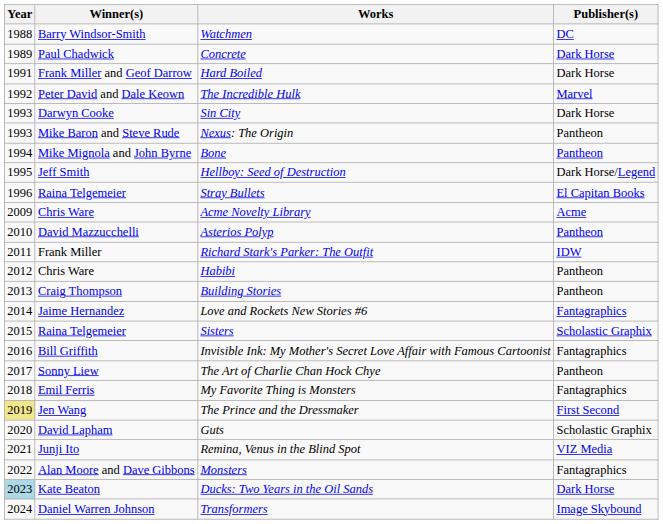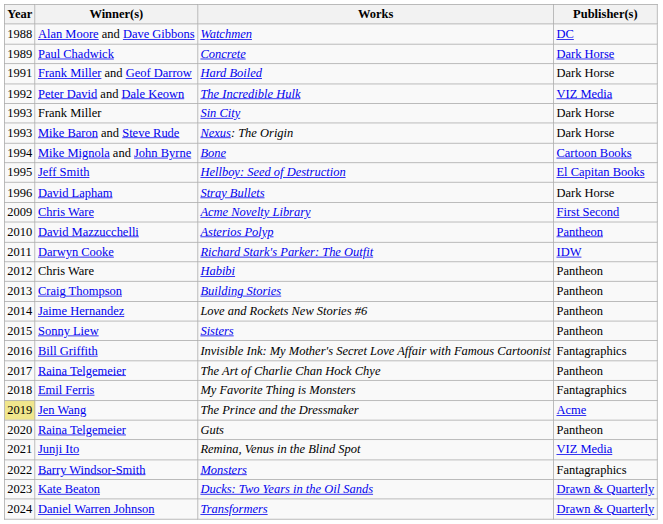 <table class="wikitable">
 <tr>
 <th>Year</th>
 <th>Winner(s)</th>
 <th>Works</th>
 <th>Publisher(s)</th>
 </tr>
 <tr>
 <td>1988</td>
-<td><a href='#'>Barry Windsor-Smith</a></td>
+<td><a href='#'>Alan Moore</a> and <a href='#'>Dave Gibbons</a></td>
 <td><em><a href='#'>Watchmen</a></em></td>
 <td><a href='#'>DC</a></td>
 </tr>
 <tr>
 <td>1989</td>
 <td><a href='#'>Paul Chadwick</a></td>
 <td><a href='#'><em>Concrete</em></a></td>
 <td><a href='#'>Dark Horse</a></td>
 </tr>
 <tr>
 <td>1991</td>
 <td><a href='#'>Frank Miller</a> and <a href='#'>Geof Darrow</a></td>
 <td><a href='#'><em>Hard Boiled</em></a></td>
 <td>Dark Horse</td>
 </tr>
 <tr>
 <td>1992</td>
 <td><a href='#'>Peter David</a> and <a href='#'>Dale Keown</a></td>
 <td><em><a href='#'>The Incredible Hulk</a></em></td>
-<td><a href='#'>Marvel</a></td>
+<td><a href='#'>VIZ Media</a></td>
 </tr>
 <tr>
 <td>1993</td>
-<td><a href='#'>Darwyn Cooke</a></td>
+<td>Frank Miller</td>
 <td><em><a href='#'>Sin City</a></em></td>
 <td>Dark Horse</td>
 </tr>
 <tr>
 <td>1993</td>
 <td><a href='#'>Mike Baron</a> and <a href='#'>Steve Rude</a></td>
 <td><em><a href='#'>Nexus</a>: The Origin</em></td>
-<td>Pantheon</td>
+<td>Dark Horse</td>
 </tr>
 <tr>
 <td>1994</td>
 <td><a href='#'>Mike Mignola</a> and <a href='#'>John Byrne</a></td>
 <td><a href='#'><em>Bone</em></a></td>
-<td><a href='#'>Pantheon</a></td>
+<td><a href='#'>Cartoon Books</a></td>
 </tr>
 <tr>
 <td>1995</td>
 <td><a href='#'>Jeff Smith</a></td>
 <td><em><a href='#'>Hellboy: Seed of Destruction</a></em></td>
-<td>Dark Horse/<a href='#'>Legend</a></td>
+<td><a href='#'>El Capitan Books</a></td>
 </tr>
 <tr>
 <td>1996</td>
-<td><a href='#'>Raina Telgemeier</a></td>
+<td><a href='#'>David Lapham</a></td>
 <td><a href='#'><em>Stray Bullets</em></a></td>
-<td><a href='#'>El Capitan Books</a></td>
+<td>Dark Horse</td>
 </tr>
 <tr>
 <td>2009</td>
 <td><a href='#'>Chris Ware</a></td>
 <td><em><a href='#'>Acme Novelty Library</a></em></td>
-<td><a href='#'>Acme</a></td>
+<td><a href='#'>First Second</a></td>
 </tr>
 <tr>
 <td>2010</td>
 <td><a href='#'>David Mazzucchelli</a></td>
 <td><em><a href='#'>Asterios Polyp</a></em></td>
 <td><a href='#'>Pantheon</a></td>
 </tr>
 <tr>
 <td>2011</td>
-<td>Frank Miller</td>
+<td><a href='#'>Darwyn Cooke</a></td>
 <td><em><a href='#'>Richard Stark's Parker: The Outfit</a></em></td>
 <td><a href='#'>IDW</a></td>
 </tr>
 <tr>
 <td>2012</td>
 <td>Chris Ware</td>
 <td><a href='#'><em>Habibi</em></a></td>
 <td>Pantheon</td>
 </tr>
 <tr>
 <td>2013</td>
 <td><a href='#'>Craig Thompson</a></td>
 <td><em><a href='#'>Building Stories</a></em></td>
 <td>Pantheon</td>
 </tr>
 <tr>
 <td>2014</td>
 <td><a href='#'>Jaime Hernandez</a></td>
 <td><em>Love and Rockets New Stories #6</em></td>
-<td><a href='#'>Fantagraphics</a></td>
+<td>Pantheon</td>
 </tr>
 <tr>
 <td>2015</td>
-<td><a href='#'>Raina Telgemeier</a></td>
+<td><a href='#'>Sonny Liew</a></td>
 <td><a href='#'><em>Sisters</em></a></td>
-<td><a href='#'>Scholastic Graphix</a></td>
+<td>Pantheon</td>
 </tr>
 <tr>
 <td>2016</td>
 <td><a href='#'>Bill Griffith</a></td>
 <td><em>Invisible Ink: My Mother's Secret Love Affair with Famous Cartoonist</em></td>
 <td>Fantagraphics</td>
 </tr>
 <tr>
 <td>2017</td>
-<td><a href='#'>Sonny Liew</a></td>
+<td><a href='#'>Raina Telgemeier</a></td>
 <td><em>The Art of Charlie Chan Hock Chye</em></td>
 <td>Pantheon</td>
 </tr>
 <tr>
 <td>2018</td>
 <td><a href='#'>Emil Ferris</a></td>
 <td><em>My Favorite Thing is Monsters</em></td>
 <td>Fantagraphics</td>
 </tr>
 <tr>
 <td style="background: khaki;">2019</td>
 <td><a href='#'>Jen Wang</a></td>
 <td><em>The Prince and the Dressmaker</em></td>
-<td><a href='#'>First Second</a></td>
+<td><a href='#'>Acme</a></td>
 </tr>
 <tr>
 <td>2020</td>
-<td><a href='#'>David Lapham</a></td>
+<td><a href='#'>Raina Telgemeier</a></td>
 <td><em>Guts</em></td>
-<td>Scholastic Graphix</td>
+<td>Pantheon</td>
 </tr>
 <tr>
 <td>2021</td>
 <td><a href='#'>Junji Ito</a></td>
 <td><em>Remina, Venus in the Blind Spot</em></td>
 <td><a href='#'>VIZ Media</a></td>
 </tr>
 <tr>
 <td>2022</td>
-<td><a href='#'>Alan Moore</a> and <a href='#'>Dave Gibbons</a></td>
+<td><a href='#'>Barry Windsor-Smith</a></td>
 <td><a href='#'><em>Monsters</em></a></td>
 <td>Fantagraphics</td>
 </tr>
 <tr>
-<td style="background: lightblue;">2023</td>
+<td>2023</td>
 <td><a href='#'>Kate Beaton</a></td>
 <td><em><a href='#'>Ducks: Two Years in the Oil Sands</a></em></td>
-<td><a href='#'>Dark Horse</a></td>
+<td><a href='#'>Drawn & Quarterly</a></td>
 </tr>
 <tr>
 <td>2024</td>
 <td><a href='#'>Daniel Warren Johnson</a></td>
 <td><em><a href='#'>Transformers</a></em></td>
-<td><a href='#'>Image Skybound</a></td>
+<td><a href='#'>Drawn & Quarterly</a></td>
 </tr>
 </table>
